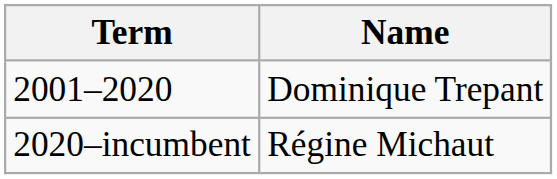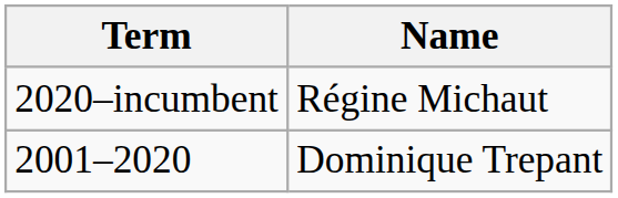 <table class="wikitable">
 <tr>
 <th>Term</th>
 <th>Name</th>
 </tr>
 <tr>
+<td>2020–incumbent</td>
+<td>Régine Michaut</td>
+</tr>
+<tr>
 <td>2001–2020</td>
 <td>Dominique Trepant</td>
 </tr>
-<tr>
-<td>2020–incumbent</td>
-<td>Régine Michaut</td>
-</tr>
 </table>
